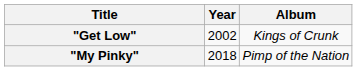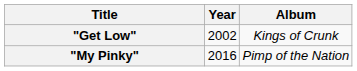 <table class="wikitable plainrowheaders" style="text-align:center;">
 <tr>
 <th scope="col" style="width:15em;">Title</th>
 <th scope="col">Year</th>
 <th scope="col">Album</th>
 </tr>
 <tr>
 <th scope="row">"Get Low"<br></th>
 <td>2002</td>
 <td rowspan="1"><em>Kings of Crunk</em></td>
 </tr>
 <tr>
 <th scope="row">"My Pinky"<br></th>
-<td>2018</td>
+<td>2016</td>
 <td rowspan="1"><em>Pimp of the Nation</em></td>
 </tr>
 </table>
